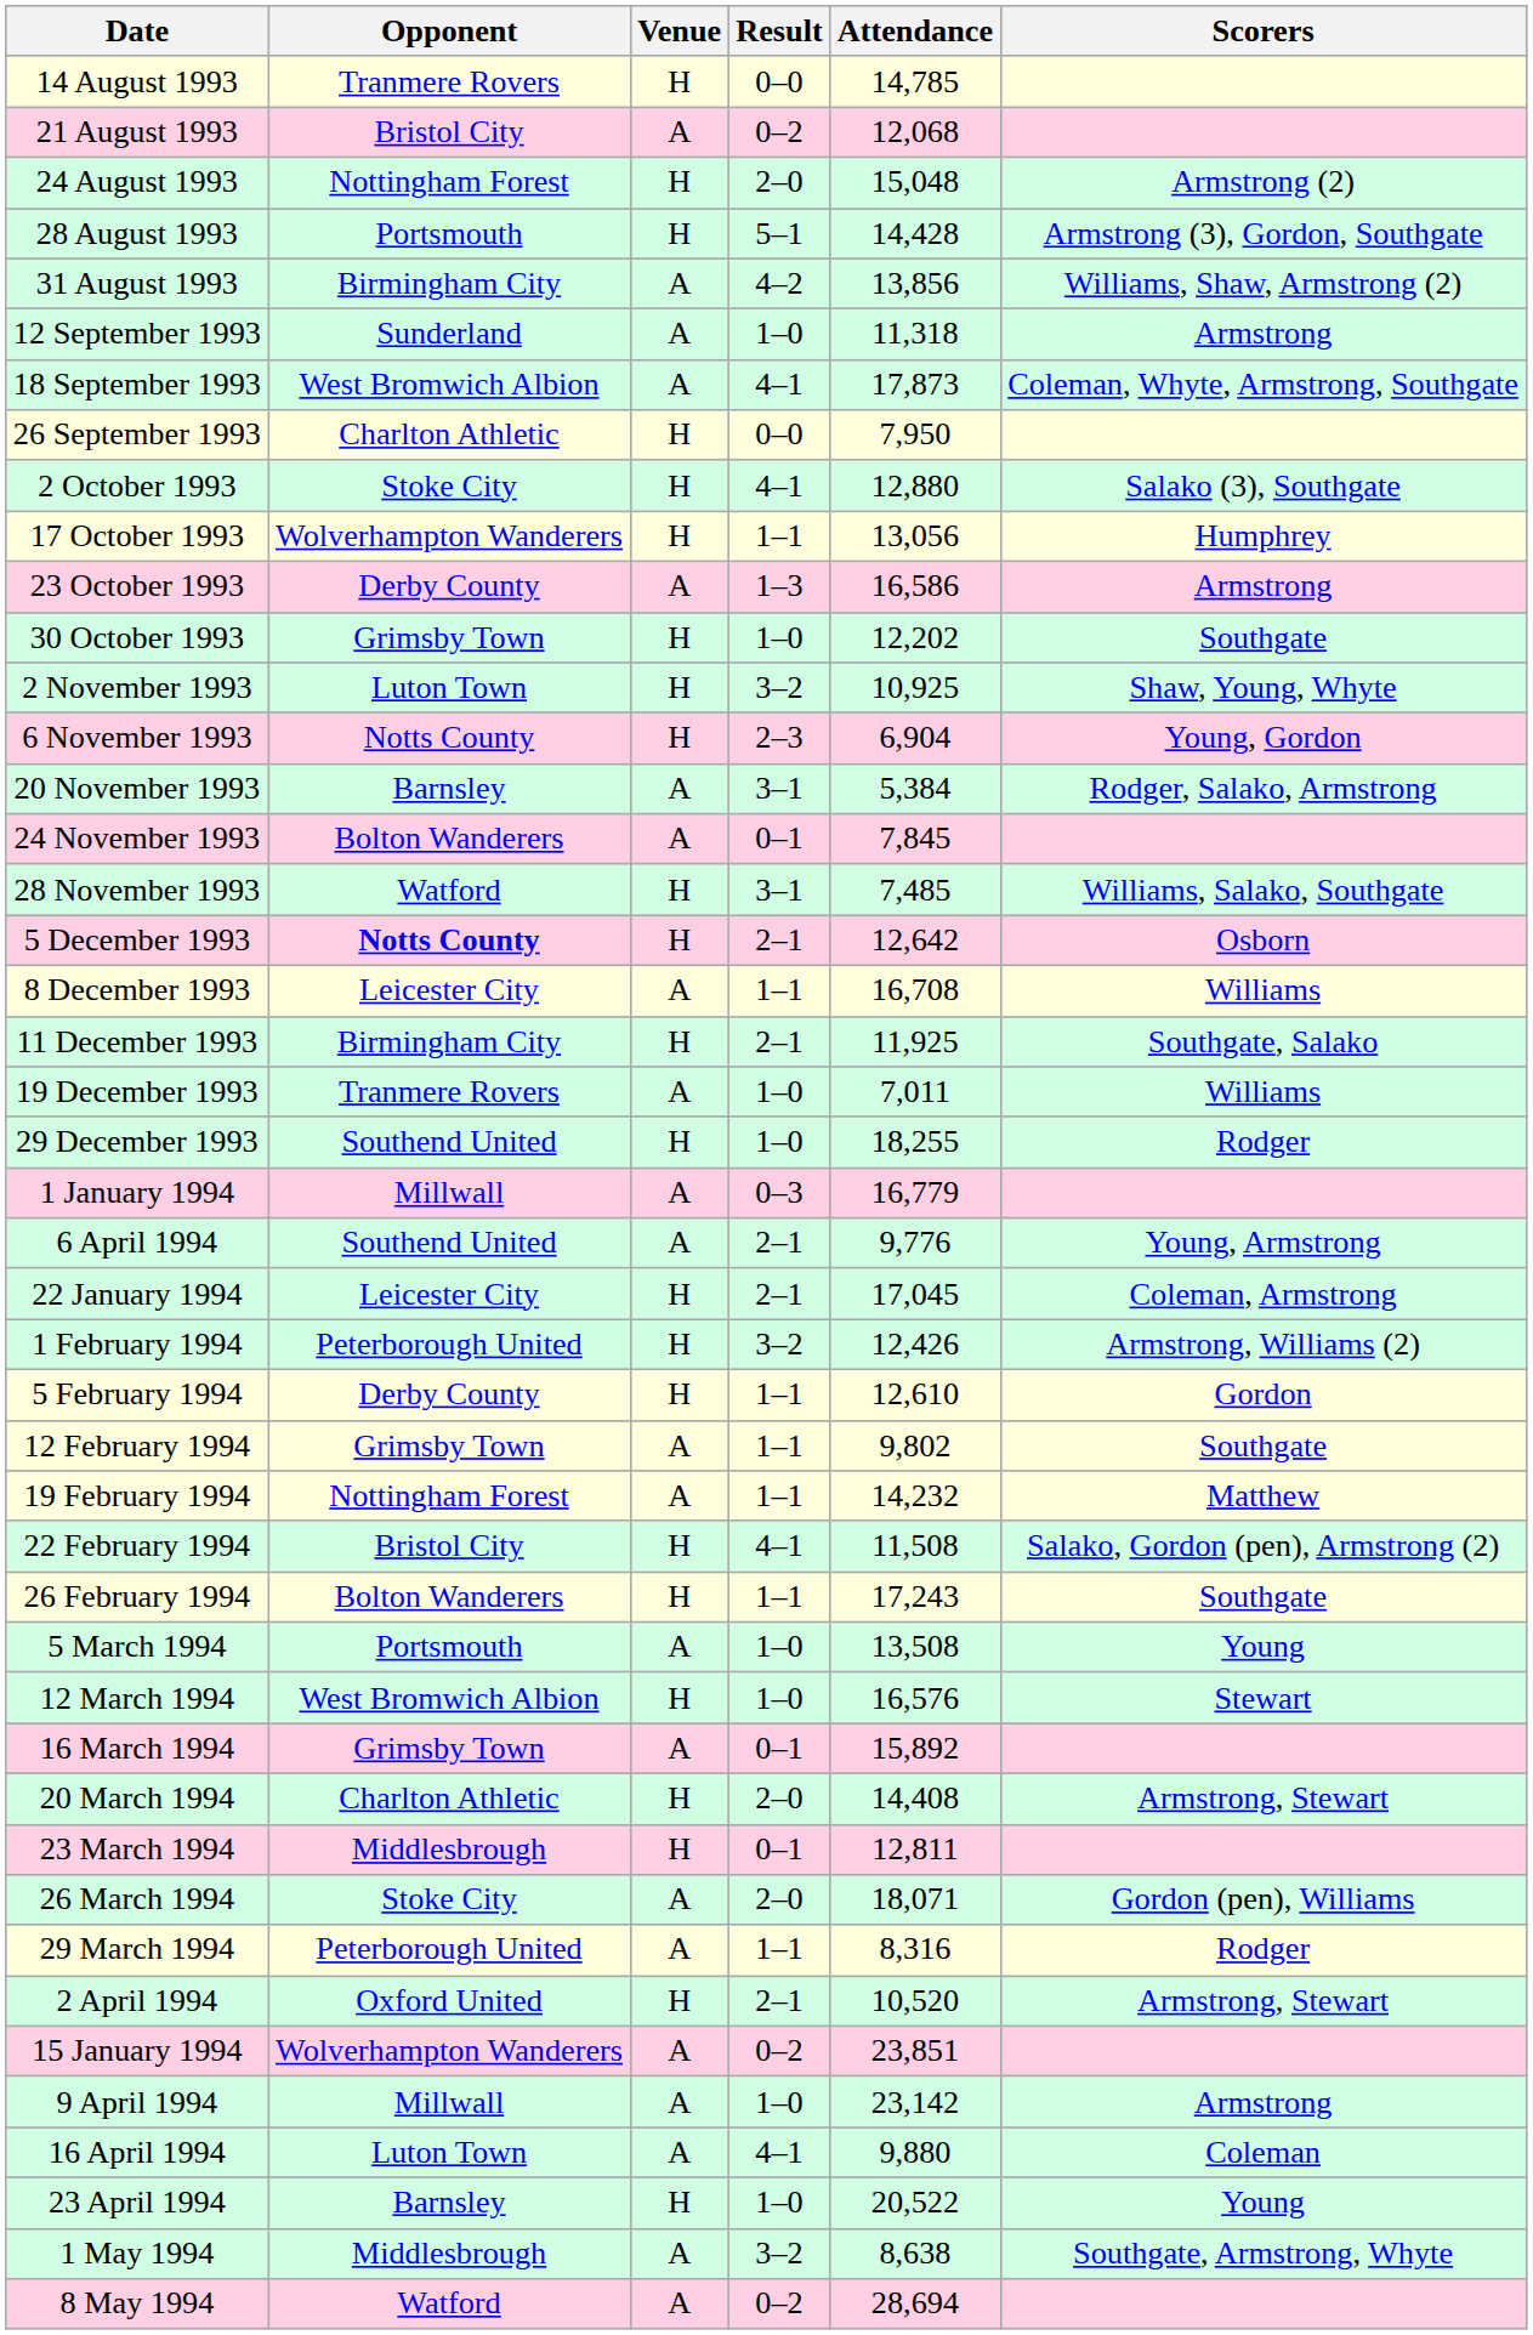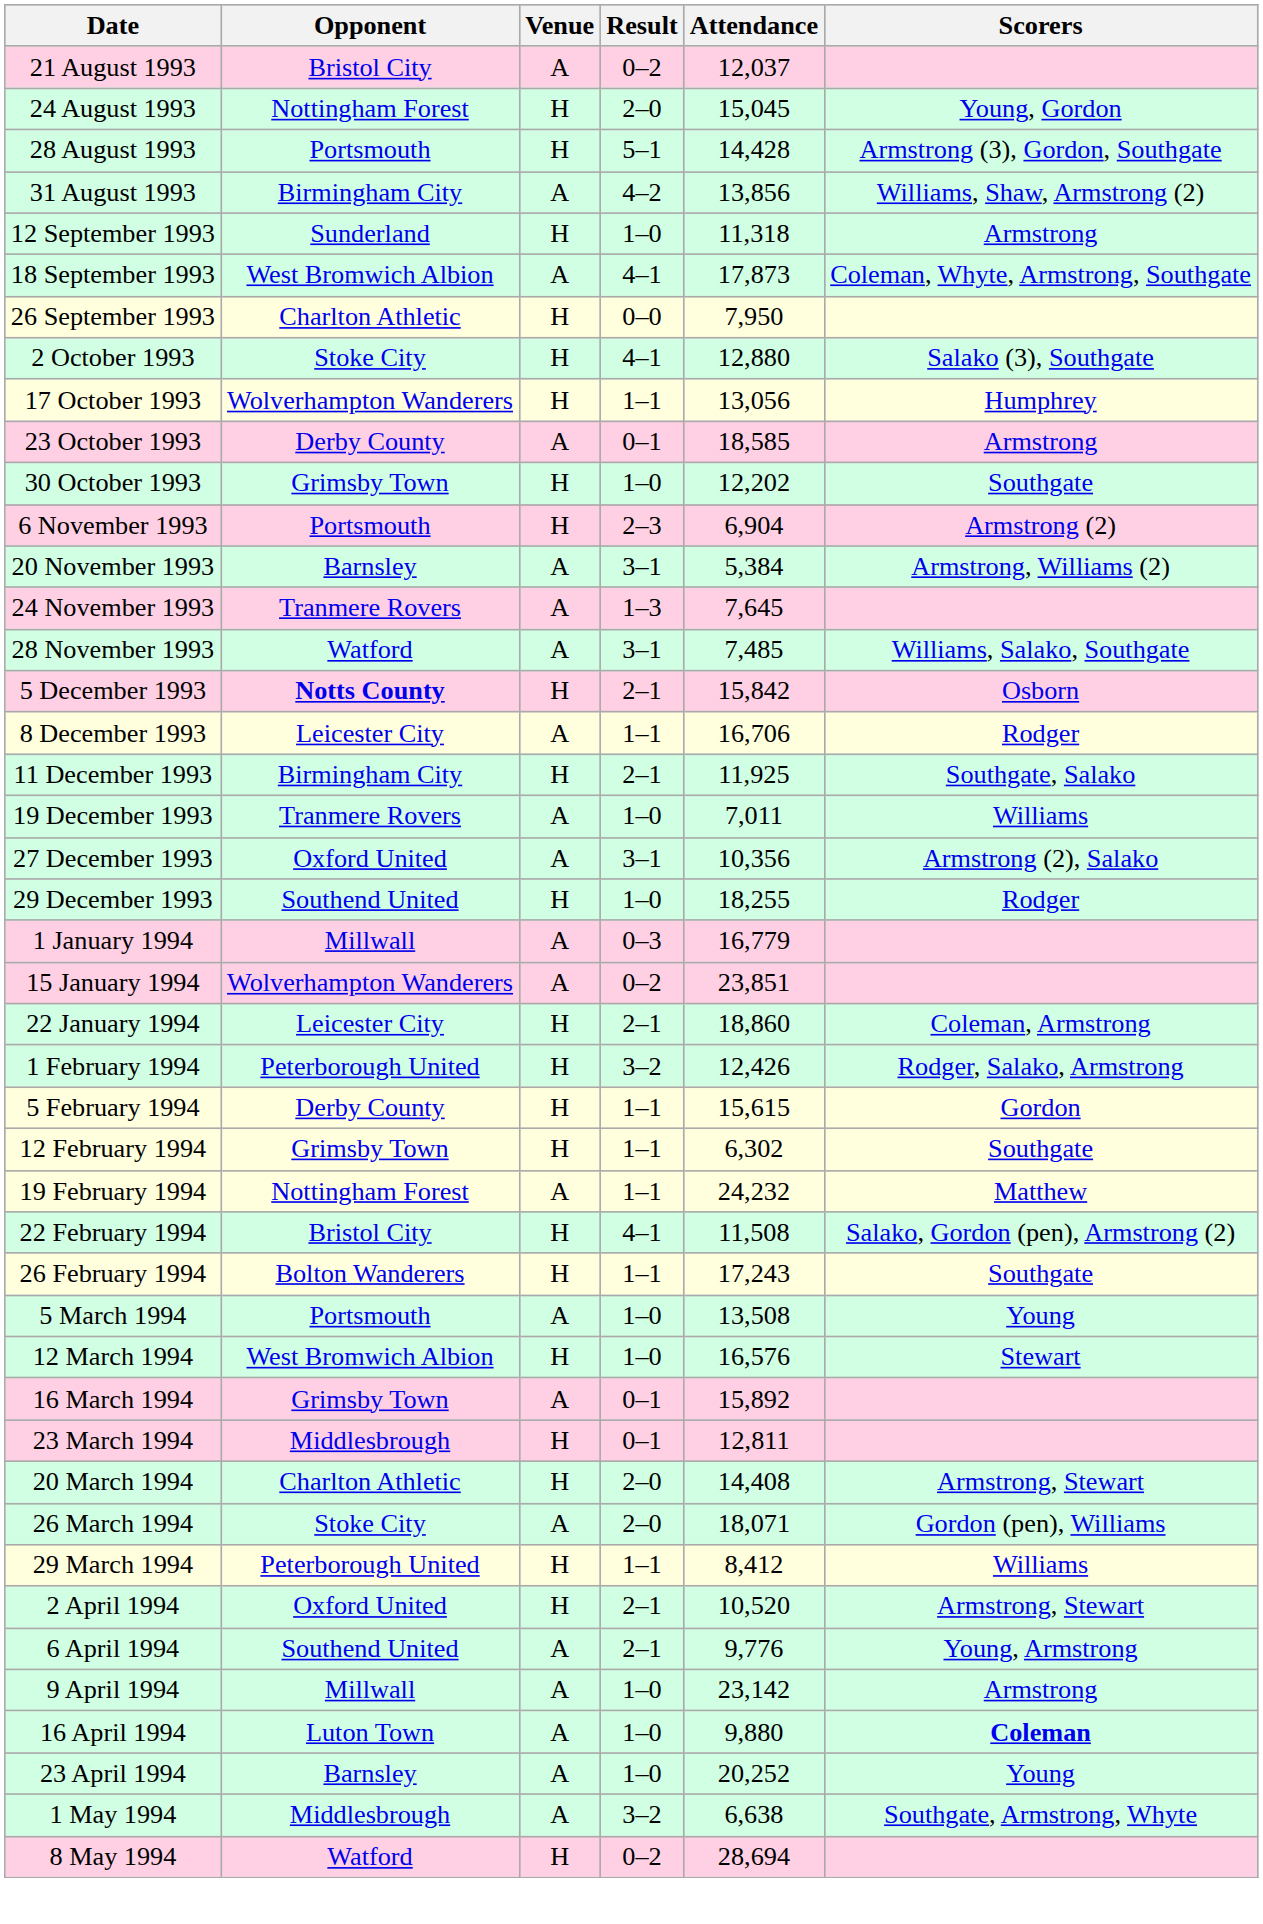 <table class="wikitable sortable" style="font-size:100%; text-align:center">
 <tr>
 <th>Date</th>
 <th>Opponent</th>
 <th>Venue</th>
 <th>Result</th>
 <th>Attendance</th>
 <th>Scorers</th>
 </tr>
-<tr style="background-color: #ffffdd;">
-<td>14 August 1993</td>
-<td><a href='#'>Tranmere Rovers</a></td>
-<td>H</td>
-<td>0–0</td>
-<td>14,785</td>
-<td></td>
-</tr>
 <tr style="background-color: #ffd0e3;">
 <td>21 August 1993</td>
 <td><a href='#'>Bristol City</a></td>
 <td>A</td>
 <td>0–2</td>
-<td>12,068</td>
+<td>12,037</td>
 <td></td>
 </tr>
 <tr style="background-color: #d0ffe3;">
 <td>24 August 1993</td>
 <td><a href='#'>Nottingham Forest</a></td>
 <td>H</td>
 <td>2–0</td>
-<td>15,048</td>
-<td><a href='#'>Armstrong</a> (2)</td>
+<td>15,045</td>
+<td><a href='#'>Young</a>, <a href='#'>Gordon</a></td>
 </tr>
 <tr style="background-color: #d0ffe3;">
 <td>28 August 1993</td>
 <td><a href='#'>Portsmouth</a></td>
 <td>H</td>
 <td>5–1</td>
 <td>14,428</td>
 <td><a href='#'>Armstrong</a> (3), <a href='#'>Gordon</a>, <a href='#'>Southgate</a></td>
 </tr>
 <tr style="background-color: #d0ffe3;">
 <td>31 August 1993</td>
 <td><a href='#'>Birmingham City</a></td>
 <td>A</td>
 <td>4–2</td>
 <td>13,856</td>
 <td><a href='#'>Williams</a>, <a href='#'>Shaw</a>, <a href='#'>Armstrong</a> (2)</td>
 </tr>
 <tr style="background-color: #d0ffe3;">
 <td>12 September 1993</td>
 <td><a href='#'>Sunderland</a></td>
-<td>A</td>
+<td>H</td>
 <td>1–0</td>
 <td>11,318</td>
 <td><a href='#'>Armstrong</a></td>
 </tr>
 <tr style="background-color: #d0ffe3;">
 <td>18 September 1993</td>
 <td><a href='#'>West Bromwich Albion</a></td>
 <td>A</td>
 <td>4–1</td>
 <td>17,873</td>
 <td><a href='#'>Coleman</a>, <a href='#'>Whyte</a>, <a href='#'>Armstrong</a>, <a href='#'>Southgate</a></td>
 </tr>
 <tr style="background-color: #ffffdd;">
 <td>26 September 1993</td>
 <td><a href='#'>Charlton Athletic</a></td>
 <td>H</td>
 <td>0–0</td>
 <td>7,950</td>
 <td></td>
 </tr>
 <tr style="background-color: #d0ffe3;">
 <td>2 October 1993</td>
 <td><a href='#'>Stoke City</a></td>
 <td>H</td>
 <td>4–1</td>
 <td>12,880</td>
 <td><a href='#'>Salako</a> (3), <a href='#'>Southgate</a></td>
 </tr>
 <tr style="background-color: #ffffdd;">
 <td>17 October 1993</td>
 <td><a href='#'>Wolverhampton Wanderers</a></td>
 <td>H</td>
 <td>1–1</td>
 <td>13,056</td>
 <td><a href='#'>Humphrey</a></td>
 </tr>
 <tr style="background-color: #ffd0e3;">
 <td>23 October 1993</td>
 <td><a href='#'>Derby County</a></td>
 <td>A</td>
-<td>1–3</td>
-<td>16,586</td>
+<td>0–1</td>
+<td>18,585</td>
 <td><a href='#'>Armstrong</a></td>
 </tr>
 <tr style="background-color: #d0ffe3;">
 <td>30 October 1993</td>
 <td><a href='#'>Grimsby Town</a></td>
 <td>H</td>
 <td>1–0</td>
 <td>12,202</td>
 <td><a href='#'>Southgate</a></td>
 </tr>
-<tr style="background-color: #d0ffe3;">
-<td>2 November 1993</td>
-<td><a href='#'>Luton Town</a></td>
-<td>H</td>
-<td>3–2</td>
-<td>10,925</td>
-<td><a href='#'>Shaw</a>, <a href='#'>Young</a>, <a href='#'>Whyte</a></td>
-</tr>
 <tr style="background-color: #ffd0e3;">
 <td>6 November 1993</td>
-<td><a href='#'>Notts County</a></td>
+<td><a href='#'>Portsmouth</a></td>
 <td>H</td>
 <td>2–3</td>
 <td>6,904</td>
-<td><a href='#'>Young</a>, <a href='#'>Gordon</a></td>
+<td><a href='#'>Armstrong</a> (2)</td>
 </tr>
 <tr style="background-color: #d0ffe3;">
 <td>20 November 1993</td>
 <td><a href='#'>Barnsley</a></td>
 <td>A</td>
 <td>3–1</td>
 <td>5,384</td>
-<td><a href='#'>Rodger</a>, <a href='#'>Salako</a>, <a href='#'>Armstrong</a></td>
+<td><a href='#'>Armstrong</a>, <a href='#'>Williams</a> (2)</td>
 </tr>
 <tr style="background-color: #ffd0e3;">
 <td>24 November 1993</td>
-<td><a href='#'>Bolton Wanderers</a></td>
+<td><a href='#'>Tranmere Rovers</a></td>
 <td>A</td>
-<td>0–1</td>
-<td>7,845</td>
+<td>1–3</td>
+<td>7,645</td>
 <td></td>
 </tr>
 <tr style="background-color: #d0ffe3;">
 <td>28 November 1993</td>
 <td><a href='#'>Watford</a></td>
-<td>H</td>
+<td>A</td>
 <td>3–1</td>
 <td>7,485</td>
 <td><a href='#'>Williams</a>, <a href='#'>Salako</a>, <a href='#'>Southgate</a></td>
 </tr>
 <tr style="background-color: #ffd0e3;">
 <td>5 December 1993</td>
 <td><strong><a href='#'>Notts County</a></strong></td>
 <td>H</td>
 <td>2–1</td>
-<td>12,642</td>
+<td>15,842</td>
 <td><a href='#'>Osborn</a></td>
 </tr>
 <tr style="background-color: #ffffdd;">
 <td>8 December 1993</td>
 <td><a href='#'>Leicester City</a></td>
 <td>A</td>
 <td>1–1</td>
-<td>16,708</td>
-<td><a href='#'>Williams</a></td>
+<td>16,706</td>
+<td><a href='#'>Rodger</a></td>
 </tr>
 <tr style="background-color: #d0ffe3;">
 <td>11 December 1993</td>
 <td><a href='#'>Birmingham City</a></td>
 <td>H</td>
 <td>2–1</td>
 <td>11,925</td>
 <td><a href='#'>Southgate</a>, <a href='#'>Salako</a></td>
 </tr>
 <tr style="background-color: #d0ffe3;">
 <td>19 December 1993</td>
 <td><a href='#'>Tranmere Rovers</a></td>
 <td>A</td>
 <td>1–0</td>
 <td>7,011</td>
 <td><a href='#'>Williams</a></td>
 </tr>
 <tr style="background-color: #d0ffe3;">
+<td>27 December 1993</td>
+<td><a href='#'>Oxford United</a></td>
+<td>A</td>
+<td>3–1</td>
+<td>10,356</td>
+<td><a href='#'>Armstrong</a> (2), <a href='#'>Salako</a></td>
+</tr>
+<tr style="background-color: #d0ffe3;">
 <td>29 December 1993</td>
 <td><a href='#'>Southend United</a></td>
 <td>H</td>
 <td>1–0</td>
 <td>18,255</td>
 <td><a href='#'>Rodger</a></td>
 </tr>
 <tr style="background-color: #ffd0e3;">
 <td>1 January 1994</td>
 <td><a href='#'>Millwall</a></td>
 <td>A</td>
 <td>0–3</td>
 <td>16,779</td>
 <td></td>
 </tr>
-<tr style="background-color: #d0ffe3;">
-<td>6 April 1994</td>
-<td><a href='#'>Southend United</a></td>
+<tr style="background-color: #ffd0e3;">
+<td>15 January 1994</td>
+<td><a href='#'>Wolverhampton Wanderers</a></td>
 <td>A</td>
-<td>2–1</td>
-<td>9,776</td>
-<td><a href='#'>Young</a>, <a href='#'>Armstrong</a></td>
+<td>0–2</td>
+<td>23,851</td>
+<td></td>
 </tr>
 <tr style="background-color: #d0ffe3;">
 <td>22 January 1994</td>
 <td><a href='#'>Leicester City</a></td>
 <td>H</td>
 <td>2–1</td>
-<td>17,045</td>
+<td>18,860</td>
 <td><a href='#'>Coleman</a>, <a href='#'>Armstrong</a></td>
 </tr>
 <tr style="background-color: #d0ffe3;">
 <td>1 February 1994</td>
 <td><a href='#'>Peterborough United</a></td>
 <td>H</td>
 <td>3–2</td>
 <td>12,426</td>
-<td><a href='#'>Armstrong</a>, <a href='#'>Williams</a> (2)</td>
+<td><a href='#'>Rodger</a>, <a href='#'>Salako</a>, <a href='#'>Armstrong</a></td>
 </tr>
 <tr style="background-color: #ffffdd;">
 <td>5 February 1994</td>
 <td><a href='#'>Derby County</a></td>
 <td>H</td>
 <td>1–1</td>
-<td>12,610</td>
+<td>15,615</td>
 <td><a href='#'>Gordon</a></td>
 </tr>
 <tr style="background-color: #ffffdd;">
 <td>12 February 1994</td>
 <td><a href='#'>Grimsby Town</a></td>
-<td>A</td>
+<td>H</td>
 <td>1–1</td>
-<td>9,802</td>
+<td>6,302</td>
 <td><a href='#'>Southgate</a></td>
 </tr>
 <tr style="background-color: #ffffdd;">
 <td>19 February 1994</td>
 <td><a href='#'>Nottingham Forest</a></td>
 <td>A</td>
 <td>1–1</td>
-<td>14,232</td>
+<td>24,232</td>
 <td><a href='#'>Matthew</a></td>
 </tr>
 <tr style="background-color: #d0ffe3;">
 <td>22 February 1994</td>
 <td><a href='#'>Bristol City</a></td>
 <td>H</td>
 <td>4–1</td>
 <td>11,508</td>
 <td><a href='#'>Salako</a>, <a href='#'>Gordon</a> (pen), <a href='#'>Armstrong</a> (2)</td>
 </tr>
 <tr style="background-color: #ffffdd;">
 <td>26 February 1994</td>
 <td><a href='#'>Bolton Wanderers</a></td>
 <td>H</td>
 <td>1–1</td>
 <td>17,243</td>
 <td><a href='#'>Southgate</a></td>
 </tr>
 <tr style="background-color: #d0ffe3;">
 <td>5 March 1994</td>
 <td><a href='#'>Portsmouth</a></td>
 <td>A</td>
 <td>1–0</td>
 <td>13,508</td>
 <td><a href='#'>Young</a></td>
 </tr>
 <tr style="background-color: #d0ffe3;">
 <td>12 March 1994</td>
 <td><a href='#'>West Bromwich Albion</a></td>
 <td>H</td>
 <td>1–0</td>
 <td>16,576</td>
 <td><a href='#'>Stewart</a></td>
 </tr>
 <tr style="background-color: #ffd0e3;">
 <td>16 March 1994</td>
 <td><a href='#'>Grimsby Town</a></td>
 <td>A</td>
 <td>0–1</td>
 <td>15,892</td>
 <td></td>
 </tr>
+<tr style="background-color: #ffd0e3;">
+<td>23 March 1994</td>
+<td><a href='#'>Middlesbrough</a></td>
+<td>H</td>
+<td>0–1</td>
+<td>12,811</td>
+<td></td>
+</tr>
 <tr style="background-color: #d0ffe3;">
 <td>20 March 1994</td>
 <td><a href='#'>Charlton Athletic</a></td>
 <td>H</td>
 <td>2–0</td>
 <td>14,408</td>
 <td><a href='#'>Armstrong</a>, <a href='#'>Stewart</a></td>
-</tr>
-<tr style="background-color: #ffd0e3;">
-<td>23 March 1994</td>
-<td><a href='#'>Middlesbrough</a></td>
-<td>H</td>
-<td>0–1</td>
-<td>12,811</td>
-<td></td>
 </tr>
 <tr style="background-color: #d0ffe3;">
 <td>26 March 1994</td>
 <td><a href='#'>Stoke City</a></td>
 <td>A</td>
 <td>2–0</td>
 <td>18,071</td>
 <td><a href='#'>Gordon</a> (pen), <a href='#'>Williams</a></td>
 </tr>
 <tr style="background-color: #ffffdd;">
 <td>29 March 1994</td>
 <td><a href='#'>Peterborough United</a></td>
-<td>A</td>
+<td>H</td>
 <td>1–1</td>
-<td>8,316</td>
-<td><a href='#'>Rodger</a></td>
+<td>8,412</td>
+<td><a href='#'>Williams</a></td>
 </tr>
 <tr style="background-color: #d0ffe3;">
 <td>2 April 1994</td>
 <td><a href='#'>Oxford United</a></td>
 <td>H</td>
 <td>2–1</td>
 <td>10,520</td>
 <td><a href='#'>Armstrong</a>, <a href='#'>Stewart</a></td>
 </tr>
-<tr style="background-color: #ffd0e3;">
-<td>15 January 1994</td>
-<td><a href='#'>Wolverhampton Wanderers</a></td>
+<tr style="background-color: #d0ffe3;">
+<td>6 April 1994</td>
+<td><a href='#'>Southend United</a></td>
 <td>A</td>
-<td>0–2</td>
-<td>23,851</td>
-<td></td>
+<td>2–1</td>
+<td>9,776</td>
+<td><a href='#'>Young</a>, <a href='#'>Armstrong</a></td>
 </tr>
 <tr style="background-color: #d0ffe3;">
 <td>9 April 1994</td>
 <td><a href='#'>Millwall</a></td>
 <td>A</td>
 <td>1–0</td>
 <td>23,142</td>
 <td><a href='#'>Armstrong</a></td>
 </tr>
 <tr style="background-color: #d0ffe3;">
 <td>16 April 1994</td>
 <td><a href='#'>Luton Town</a></td>
 <td>A</td>
-<td>4–1</td>
+<td>1–0</td>
 <td>9,880</td>
-<td><a href='#'>Coleman</a></td>
+<td><strong><a href='#'>Coleman</a></strong></td>
 </tr>
 <tr style="background-color: #d0ffe3;">
 <td>23 April 1994</td>
 <td><a href='#'>Barnsley</a></td>
-<td>H</td>
+<td>A</td>
 <td>1–0</td>
-<td>20,522</td>
+<td>20,252</td>
 <td><a href='#'>Young</a></td>
 </tr>
 <tr style="background-color: #d0ffe3;">
 <td>1 May 1994</td>
 <td><a href='#'>Middlesbrough</a></td>
 <td>A</td>
 <td>3–2</td>
-<td>8,638</td>
+<td>6,638</td>
 <td><a href='#'>Southgate</a>, <a href='#'>Armstrong</a>, <a href='#'>Whyte</a></td>
 </tr>
 <tr style="background-color: #ffd0e3;">
 <td>8 May 1994</td>
 <td><a href='#'>Watford</a></td>
-<td>A</td>
+<td>H</td>
 <td>0–2</td>
 <td>28,694</td>
 <td></td>
 </tr>
 </table>
